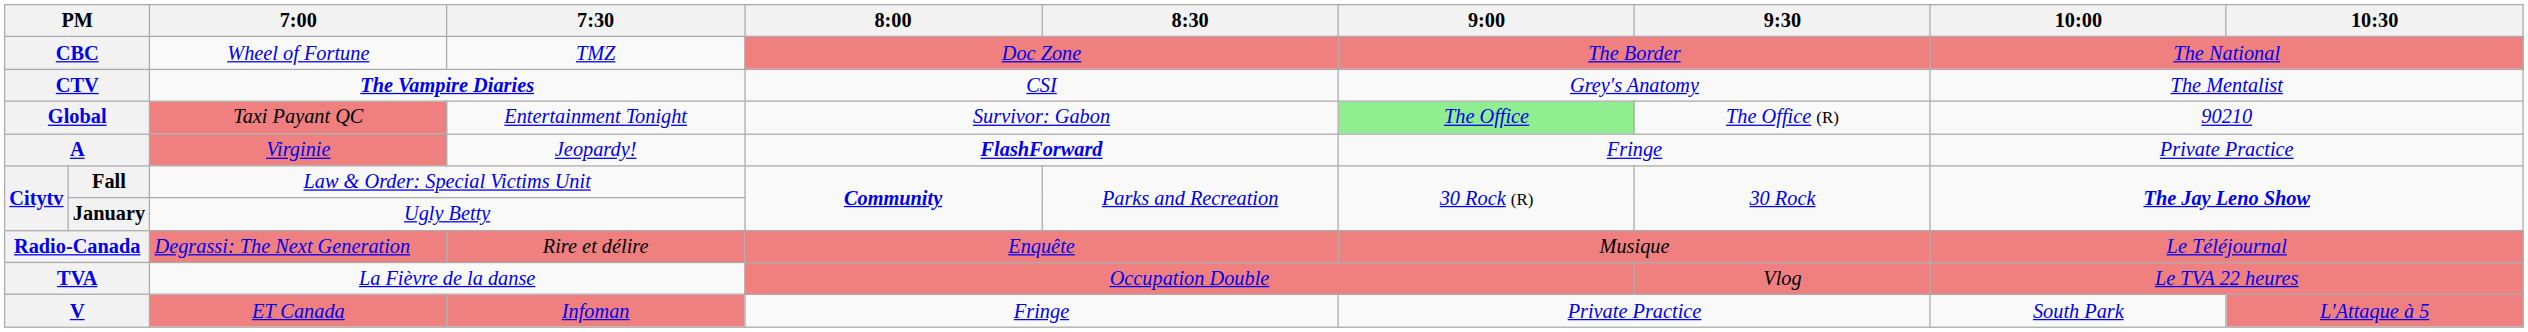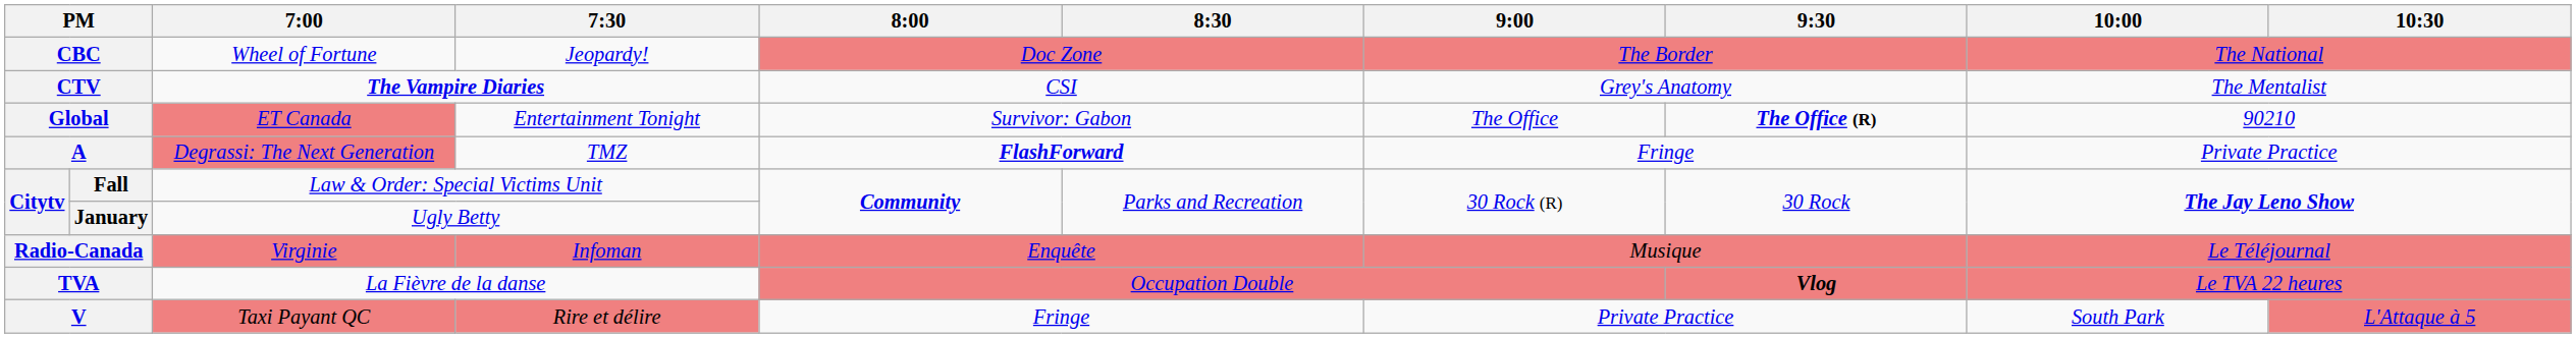 <table class="wikitable" style="width:100%;">
 <tr>
 <th style="width:4%;"colspan="2">PM</th>
 <th style="width:12%;">7:00</th>
 <th style="width:12%;">7:30</th>
 <th style="width:12%;">8:00</th>
 <th style="width:12%;">8:30</th>
 <th style="width:12%;">9:00</th>
 <th style="width:12%;">9:30</th>
 <th style="width:12%;">10:00</th>
 <th style="width:12%;">10:30</th>
 </tr>
 <tr style="text-align:center;">
 <th colspan="2"><a href='#'>CBC</a></th>
 <td style="text-align:center;"><em><a href='#'>Wheel of Fortune</a></em></td>
-<td><em><a href='#'>TMZ</a></em></td>
+<td style="text-align:center;"><em><a href='#'>Jeopardy!</a></em></td>
 <td colspan="2"  style="text-align:center; background:#f08080;"><em><a href='#'>Doc Zone</a></em></td>
 <td colspan="2"  style="text-align:center; background:#f08080;"><em><a href='#'>The Border</a></em></td>
 <td colspan="2"  style="text-align:center; background:#f08080;"><em><a href='#'>The National</a></em></td>
 </tr>
 <tr style="text-align:center;">
 <th colspan="2"><a href='#'>CTV</a></th>
 <td colspan="2" style="text-align:center;"><strong><em><a href='#'>The Vampire Diaries</a></em></strong></td>
 <td colspan="2" style="text-align:center;"><em><a href='#'>CSI</a></em></td>
 <td colspan="2" style="text-align:center;"><em><a href='#'>Grey's Anatomy</a></em></td>
 <td colspan="2" style="text-align:center;"><em><a href='#'>The Mentalist</a></em></td>
 </tr>
 <tr style="text-align:center;">
 <th colspan="2"><a href='#'>Global</a></th>
-<td style="text-align:center; background:#f08080;"><em>Taxi Payant QC</em></td>
+<td style="text-align:center; background:#f08080;"><em><a href='#'>ET Canada</a></em></td>
 <td style="text-align:center;"><em><a href='#'>Entertainment Tonight</a></em></td>
 <td colspan="2" style="text-align:center;"><em><a href='#'>Survivor: Gabon</a></em></td>
-<td style="background: lightgreen; text-align:center;"><em><a href='#'>The Office</a></em></td>
-<td style="text-align:center;"><em><a href='#'>The Office</a></em> <small>(R)</small></td>
+<td style="text-align:center;"><em><a href='#'>The Office</a></em></td>
+<td style="text-align:center;"><strong><em><a href='#'>The Office</a></em> <small>(R)</small></strong></td>
 <td colspan="2" style="text-align:center;"><em><a href='#'>90210</a></em></td>
 </tr>
 <tr style="text-align:center;">
 <th colspan="2"><a href='#'>A</a></th>
-<td style="text-align:center; background:#f08080;"><em><a href='#'>Virginie</a></em></td>
-<td style="text-align:center;"><em><a href='#'>Jeopardy!</a></em></td>
+<td style="background:#f08080;"><em><a href='#'>Degrassi: The Next Generation</a></em></td>
+<td><em><a href='#'>TMZ</a></em></td>
 <td colspan="2"><strong><em><a href='#'>FlashForward</a></em></strong></td>
 <td colspan="2"><em><a href='#'>Fringe</a></em></td>
 <td colspan="2"><em><a href='#'>Private Practice</a></em></td>
 </tr>
 <tr style="text-align:center;">
 <th rowspan="2"><a href='#'>Citytv</a></th>
 <th>Fall</th>
 <td colspan="2" style="text-align:center;"><em><a href='#'>Law & Order: Special Victims Unit</a></em></td>
 <td style="text-align:center;"rowspan="2"><strong><em><a href='#'>Community</a></em></strong></td>
 <td style="text-align:center;"rowspan="2"><em><a href='#'>Parks and Recreation</a></em></td>
 <td style="text-align:center;"rowspan="2"><em><a href='#'>30 Rock</a></em> <small>(R)</small></td>
 <td style="text-align:center;"rowspan="2"><em><a href='#'>30 Rock</a></em></td>
 <td colspan="2" style="text-align:center;"rowspan="2"><strong><em><a href='#'>The Jay Leno Show</a></em></strong></td>
 </tr>
 <tr style="text-align:center;">
 <th>January</th>
 <td colspan="2" style="text-align:center;"><em><a href='#'>Ugly Betty</a></em></td>
 </tr>
 <tr>
 <th colspan="2"><a href='#'>Radio-Canada</a></th>
-<td style="background:#f08080;"><em><a href='#'>Degrassi: The Next Generation</a></em></td>
-<td style="text-align:center; background:#f08080;"><em>Rire et délire</em></td>
+<td style="text-align:center; background:#f08080;"><em><a href='#'>Virginie</a></em></td>
+<td style="text-align:center; background:#f08080;"><em><a href='#'>Infoman</a></em></td>
 <td colspan="2"  style="text-align:center; background:#f08080;"><em><a href='#'>Enquête</a></em></td>
 <td colspan="2"  style="text-align:center; background:#f08080;"><em>Musique</em></td>
 <td colspan="2"  style="text-align:center; background:#f08080;"><em><a href='#'>Le Téléjournal</a></em></td>
 </tr>
 <tr style="text-align:center;">
 <th colspan="2"><a href='#'>TVA</a></th>
 <td colspan="2" style="text-align:center;"><em><a href='#'>La Fièvre de la danse</a></em></td>
 <td colspan="3"  style="text-align:center; background:#f08080;"><em><a href='#'>Occupation Double</a></em></td>
-<td style="text-align:center; background:#f08080;"><em>Vlog</em></td>
+<td style="text-align:center; background:#f08080;"><strong><em>Vlog</em></strong></td>
 <td colspan="2"  style="text-align:center; background:#f08080;"><em><a href='#'>Le TVA 22 heures</a></em></td>
 </tr>
 <tr style="text-align:center;">
 <th colspan="2"><a href='#'>V</a></th>
-<td style="text-align:center; background:#f08080;"><em><a href='#'>ET Canada</a></em></td>
-<td style="text-align:center; background:#f08080;"><em><a href='#'>Infoman</a></em></td>
+<td style="text-align:center; background:#f08080;"><em>Taxi Payant QC</em></td>
+<td style="text-align:center; background:#f08080;"><em>Rire et délire</em></td>
 <td colspan="2" style="text-align:center;"><em><a href='#'>Fringe</a></em></td>
 <td colspan="2" style="text-align:center;"><em><a href='#'>Private Practice</a></em></td>
 <td style="text-align:center;"><em><a href='#'>South Park</a></em></td>
 <td style="text-align:center; background:#f08080;"><em><a href='#'>L'Attaque à 5</a></em></td>
 </tr>
 </table>
